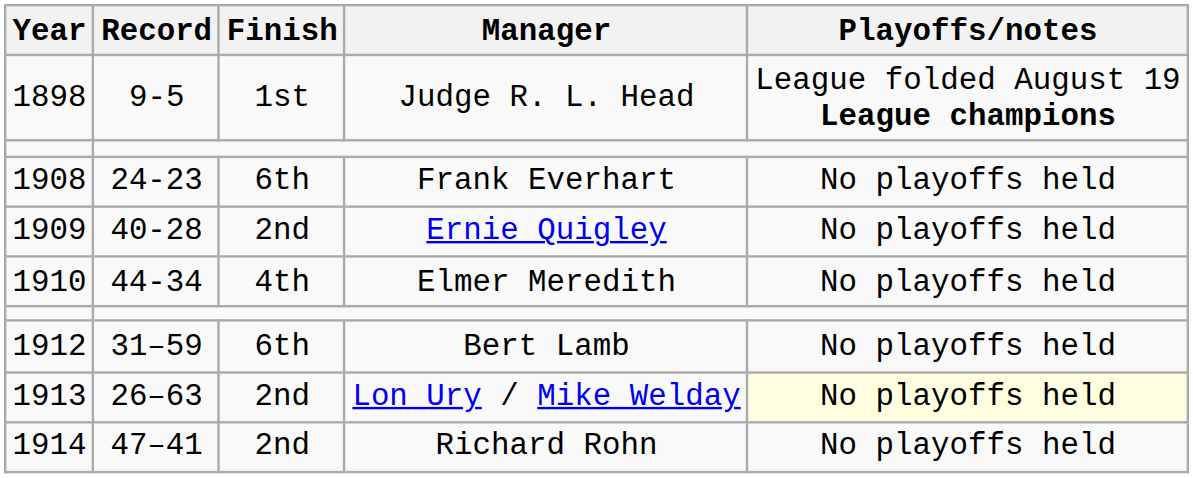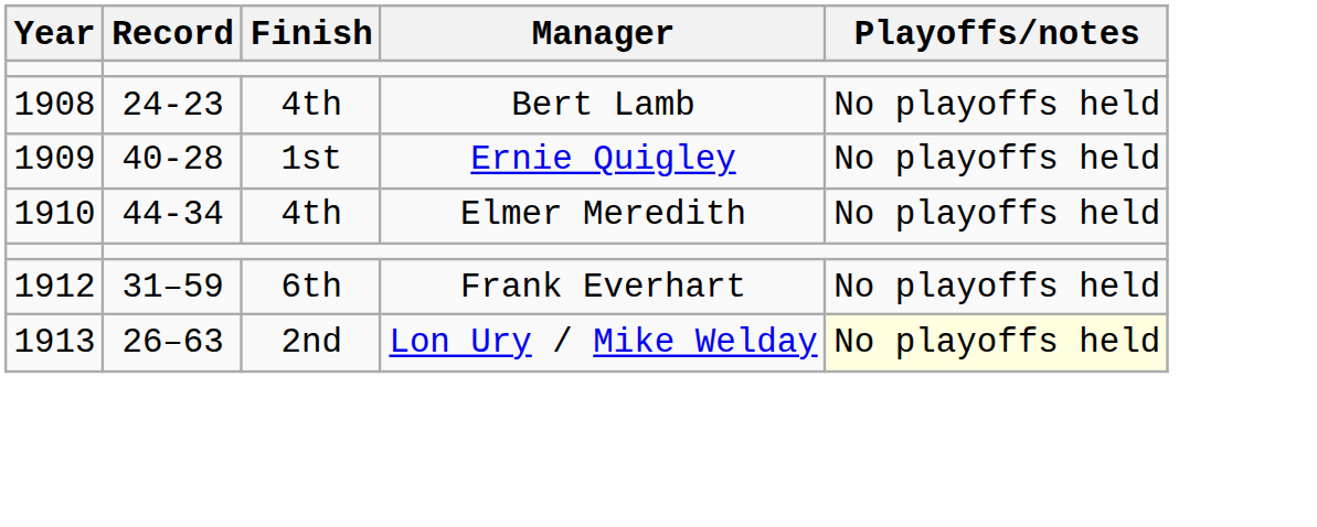 <table class="wikitable">
 <tr>
 <th>Year</th>
 <th>Record</th>
 <th>Finish</th>
 <th>Manager</th>
 <th>Playoffs/notes</th>
 </tr>
 <tr align=center>
-<td>1898</td>
-<td>9-5</td>
-<td>1st</td>
-<td>Judge R. L. Head</td>
-<td>League folded August 19<br><strong>League champions</strong></td>
-</tr>
-<tr align=center>
 <td></td>
 </tr>
 <tr align=center>
 <td>1908</td>
 <td>24-23</td>
-<td>6th</td>
-<td>Frank Everhart</td>
+<td>4th</td>
+<td>Bert Lamb</td>
 <td>No playoffs held</td>
 </tr>
 <tr align=center>
 <td>1909</td>
 <td>40-28</td>
-<td>2nd</td>
+<td>1st</td>
 <td><a href='#'>Ernie Quigley</a></td>
 <td>No playoffs held</td>
 </tr>
 <tr align=center>
 <td>1910</td>
 <td>44-34</td>
 <td>4th</td>
 <td>Elmer Meredith</td>
 <td>No playoffs held</td>
 </tr>
 <tr align=center>
 <td></td>
 </tr>
 <tr align=center>
 <td>1912</td>
 <td>31–59</td>
 <td>6th</td>
-<td>Bert Lamb</td>
+<td>Frank Everhart</td>
 <td>No playoffs held</td>
 </tr>
 <tr align=center>
 <td>1913</td>
 <td>26–63</td>
 <td>2nd</td>
 <td><a href='#'>Lon Ury</a> / <a href='#'>Mike Welday</a></td>
 <td style="background: lightyellow;">No playoffs held</td>
 </tr>
-<tr align=center>
-<td>1914</td>
-<td>47–41</td>
-<td>2nd</td>
-<td>Richard Rohn</td>
-<td>No playoffs held</td>
-</tr>
 </table>
